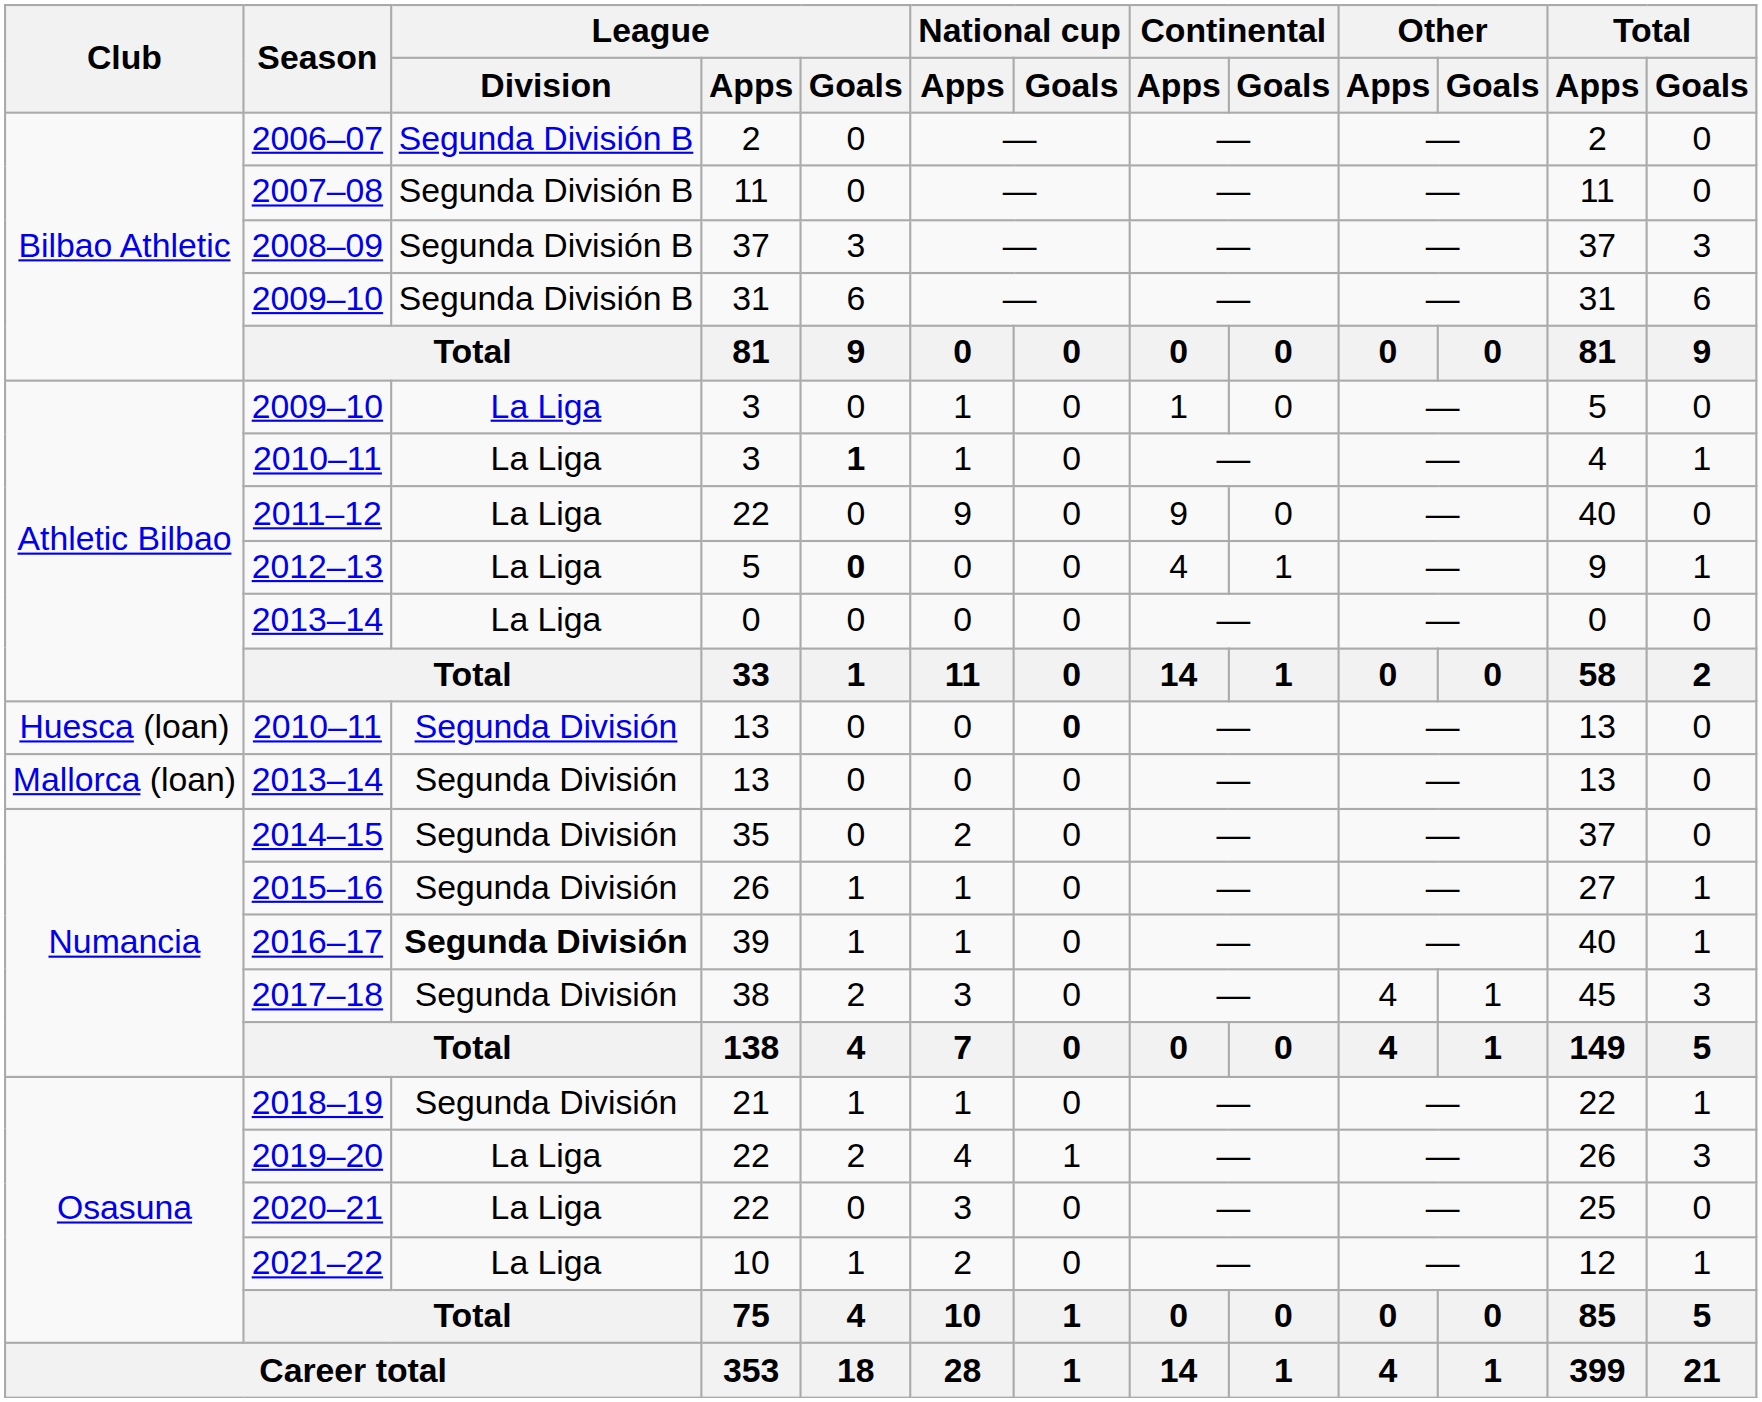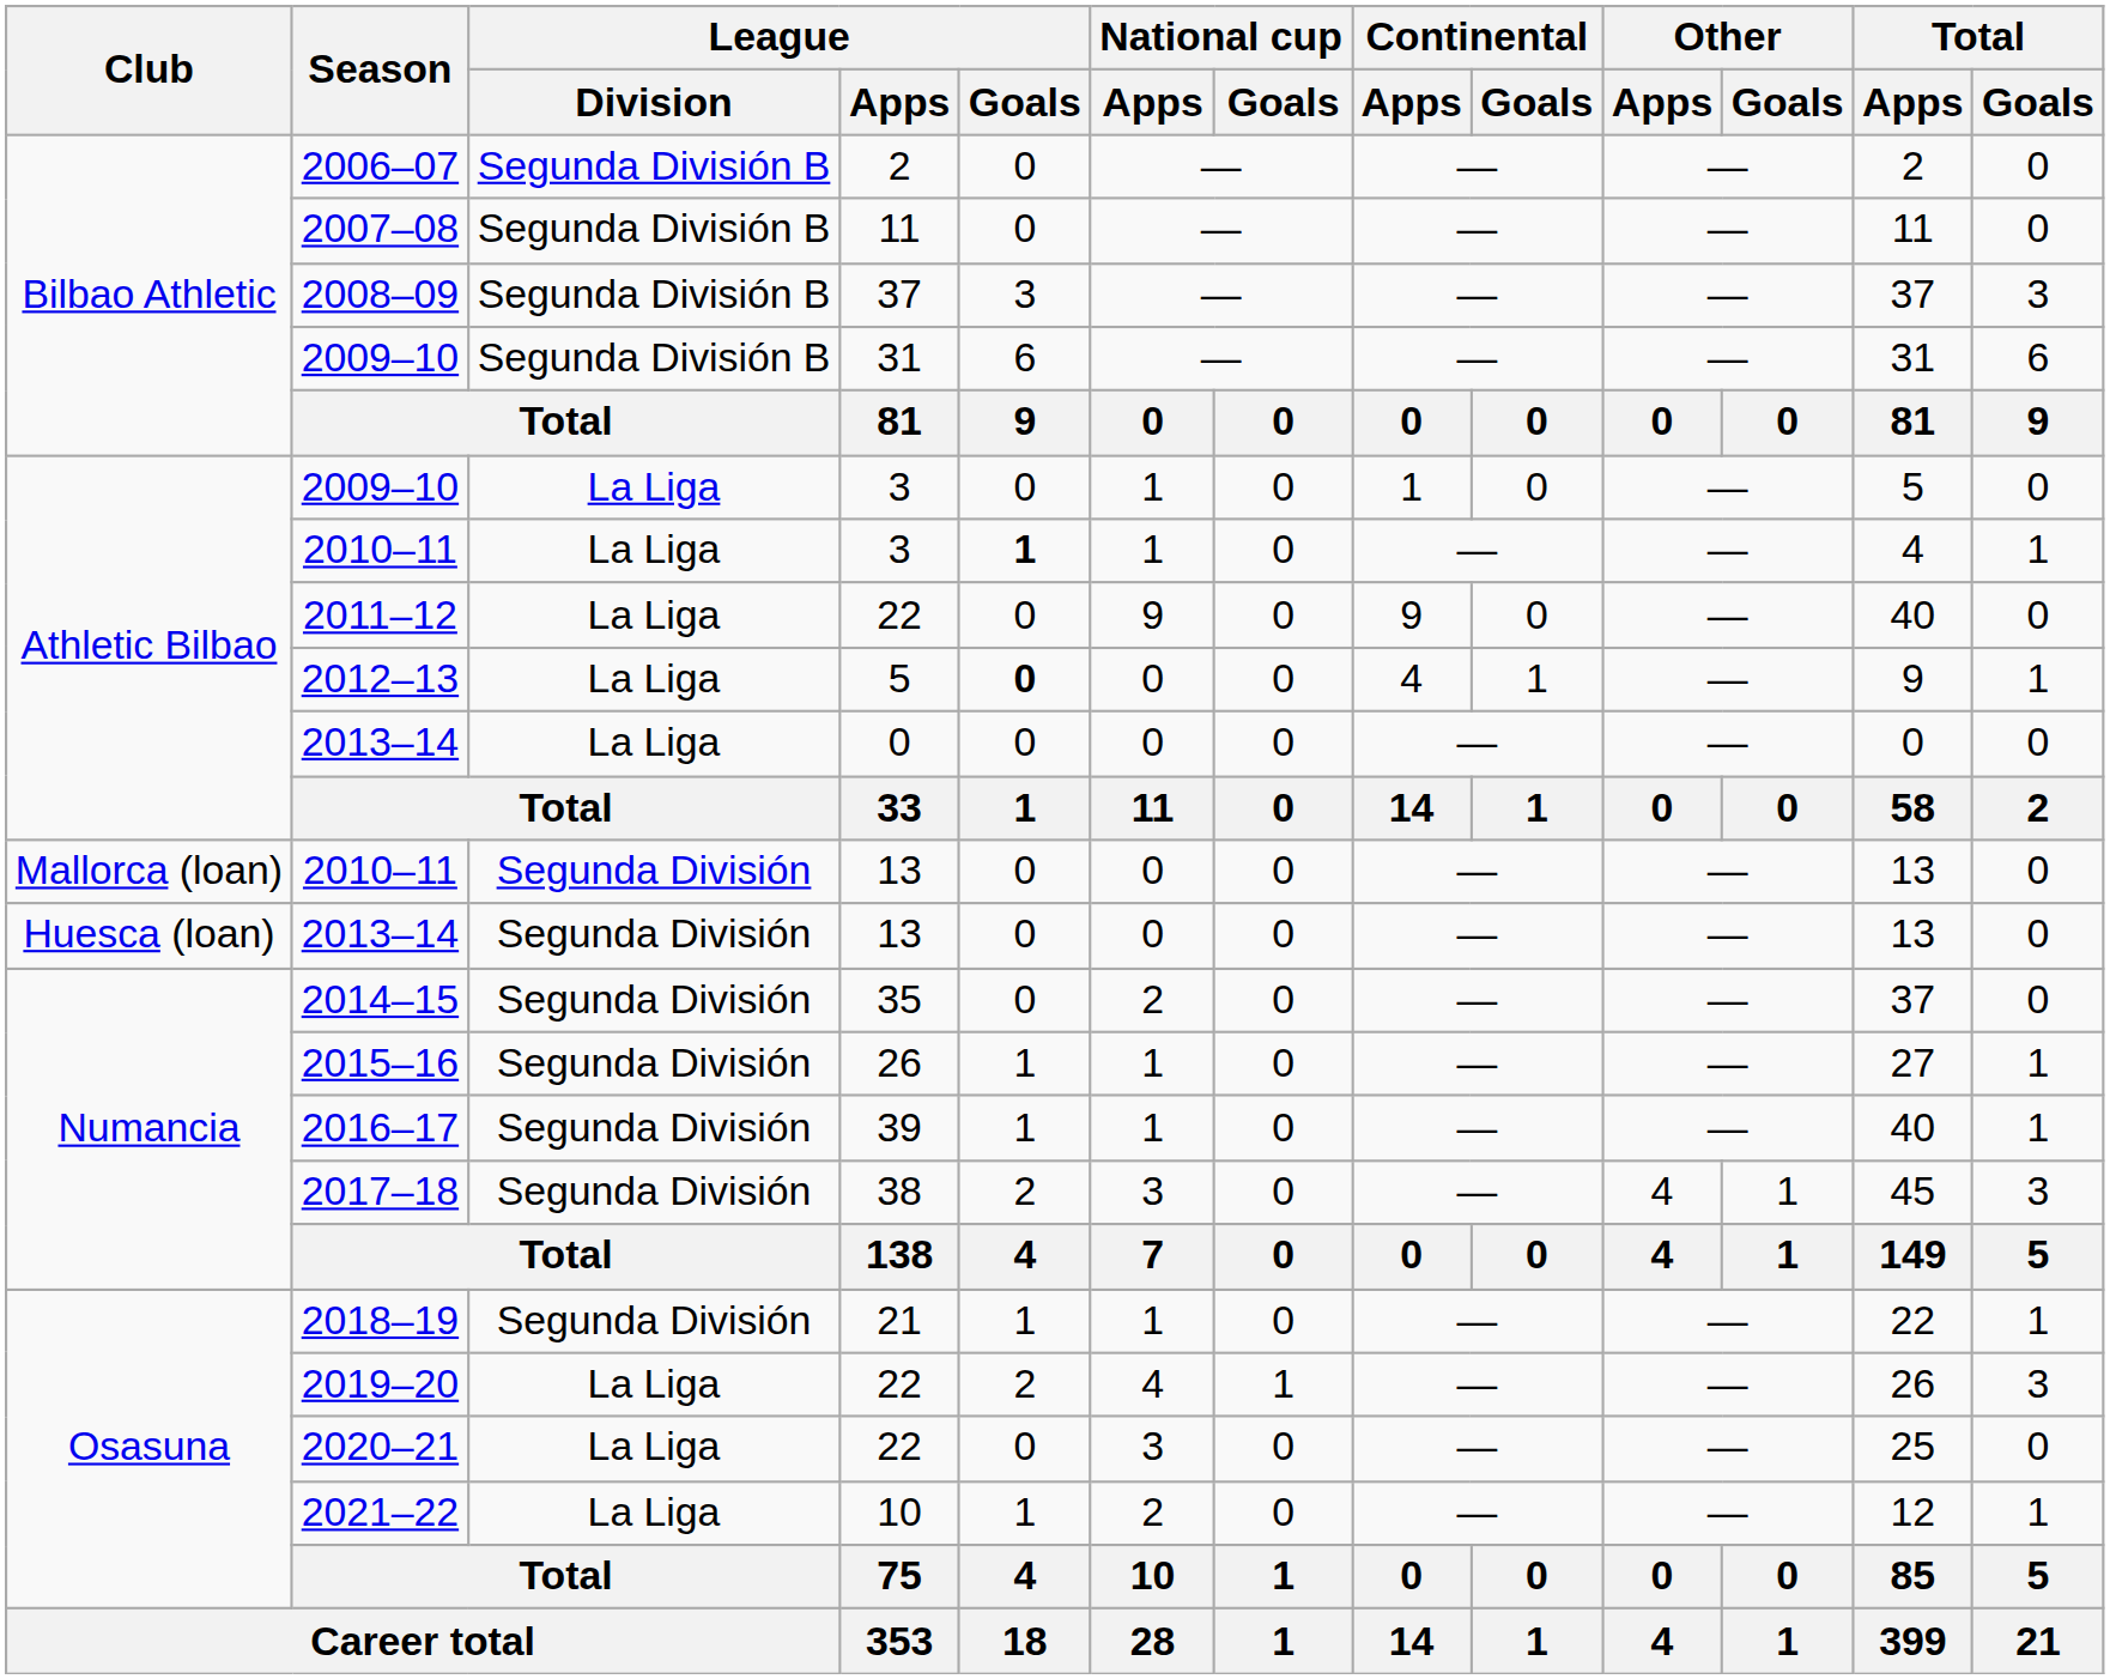 <table class="wikitable" style="text-align: center">
 <tr>
 <th rowspan="2">Club</th>
 <th rowspan="2">Season</th>
 <th colspan="3">League</th>
 <th colspan="2">National cup</th>
 <th colspan="2">Continental</th>
 <th colspan="2">Other</th>
 <th colspan="2">Total</th>
 </tr>
 <tr>
 <th>Division</th>
 <th>Apps</th>
 <th>Goals</th>
 <th>Apps</th>
 <th>Goals</th>
 <th>Apps</th>
 <th>Goals</th>
 <th>Apps</th>
 <th>Goals</th>
 <th>Apps</th>
 <th>Goals</th>
 </tr>
 <tr>
 <td rowspan="5"><a href='#'>Bilbao Athletic</a></td>
 <td><a href='#'>2006–07</a></td>
 <td><a href='#'>Segunda División B</a></td>
 <td>2</td>
 <td>0</td>
 <td colspan="2">—</td>
 <td colspan="2">—</td>
 <td colspan="2">—</td>
 <td>2</td>
 <td>0</td>
 </tr>
 <tr>
 <td><a href='#'>2007–08</a></td>
 <td>Segunda División B</td>
 <td>11</td>
 <td>0</td>
 <td colspan="2">—</td>
 <td colspan="2">—</td>
 <td colspan="2">—</td>
 <td>11</td>
 <td>0</td>
 </tr>
 <tr>
 <td><a href='#'>2008–09</a></td>
 <td>Segunda División B</td>
 <td>37</td>
 <td>3</td>
 <td colspan="2">—</td>
 <td colspan="2">—</td>
 <td colspan="2">—</td>
 <td>37</td>
 <td>3</td>
 </tr>
 <tr>
 <td><a href='#'>2009–10</a></td>
 <td>Segunda División B</td>
 <td>31</td>
 <td>6</td>
 <td colspan="2">—</td>
 <td colspan="2">—</td>
 <td colspan="2">—</td>
 <td>31</td>
 <td>6</td>
 </tr>
 <tr>
 <th colspan="2">Total</th>
 <th>81</th>
 <th>9</th>
 <th>0</th>
 <th>0</th>
 <th>0</th>
 <th>0</th>
 <th>0</th>
 <th>0</th>
 <th>81</th>
 <th>9</th>
 </tr>
 <tr>
 <td rowspan="6"><a href='#'>Athletic Bilbao</a></td>
 <td><a href='#'>2009–10</a></td>
 <td><a href='#'>La Liga</a></td>
 <td>3</td>
 <td>0</td>
 <td>1</td>
 <td>0</td>
 <td>1</td>
 <td>0</td>
 <td colspan="2">—</td>
 <td>5</td>
 <td>0</td>
 </tr>
 <tr>
 <td><a href='#'>2010–11</a></td>
 <td>La Liga</td>
 <td>3</td>
 <td><strong>1</strong></td>
 <td>1</td>
 <td>0</td>
 <td colspan="2">—</td>
 <td colspan="2">—</td>
 <td>4</td>
 <td>1</td>
 </tr>
 <tr>
 <td><a href='#'>2011–12</a></td>
 <td>La Liga</td>
 <td>22</td>
 <td>0</td>
 <td>9</td>
 <td>0</td>
 <td>9</td>
 <td>0</td>
 <td colspan="2">—</td>
 <td>40</td>
 <td>0</td>
 </tr>
 <tr>
 <td><a href='#'>2012–13</a></td>
 <td>La Liga</td>
 <td>5</td>
 <td><strong>0</strong></td>
 <td>0</td>
 <td>0</td>
 <td>4</td>
 <td>1</td>
 <td colspan="2">—</td>
 <td>9</td>
 <td>1</td>
 </tr>
 <tr>
 <td><a href='#'>2013–14</a></td>
 <td>La Liga</td>
 <td>0</td>
 <td>0</td>
 <td>0</td>
 <td>0</td>
 <td colspan="2">—</td>
 <td colspan="2">—</td>
 <td>0</td>
 <td>0</td>
 </tr>
 <tr>
 <th colspan="2">Total</th>
 <th>33</th>
 <th>1</th>
 <th>11</th>
 <th>0</th>
 <th>14</th>
 <th>1</th>
 <th>0</th>
 <th>0</th>
 <th>58</th>
 <th>2</th>
 </tr>
 <tr>
-<td><a href='#'>Huesca</a> (loan)</td>
+<td><a href='#'>Mallorca</a> (loan)</td>
 <td><a href='#'>2010–11</a></td>
 <td><a href='#'>Segunda División</a></td>
 <td>13</td>
 <td>0</td>
 <td>0</td>
-<td><strong>0</strong></td>
+<td>0</td>
 <td colspan="2">—</td>
 <td colspan="2">—</td>
 <td>13</td>
 <td>0</td>
 </tr>
 <tr>
-<td><a href='#'>Mallorca</a> (loan)</td>
+<td><a href='#'>Huesca</a> (loan)</td>
 <td><a href='#'>2013–14</a></td>
 <td>Segunda División</td>
 <td>13</td>
 <td>0</td>
 <td>0</td>
 <td>0</td>
 <td colspan="2">—</td>
 <td colspan="2">—</td>
 <td>13</td>
 <td>0</td>
 </tr>
 <tr>
 <td rowspan="5"><a href='#'>Numancia</a></td>
 <td><a href='#'>2014–15</a></td>
 <td>Segunda División</td>
 <td>35</td>
 <td>0</td>
 <td>2</td>
 <td>0</td>
 <td colspan="2">—</td>
 <td colspan="2">—</td>
 <td>37</td>
 <td>0</td>
 </tr>
 <tr>
 <td><a href='#'>2015–16</a></td>
 <td>Segunda División</td>
 <td>26</td>
 <td>1</td>
 <td>1</td>
 <td>0</td>
 <td colspan="2">—</td>
 <td colspan="2">—</td>
 <td>27</td>
 <td>1</td>
 </tr>
 <tr>
 <td><a href='#'>2016–17</a></td>
-<td><strong>Segunda División</strong></td>
+<td>Segunda División</td>
 <td>39</td>
 <td>1</td>
 <td>1</td>
 <td>0</td>
 <td colspan="2">—</td>
 <td colspan="2">—</td>
 <td>40</td>
 <td>1</td>
 </tr>
 <tr>
 <td><a href='#'>2017–18</a></td>
 <td>Segunda División</td>
 <td>38</td>
 <td>2</td>
 <td>3</td>
 <td>0</td>
 <td colspan="2">—</td>
 <td>4</td>
 <td>1</td>
 <td>45</td>
 <td>3</td>
 </tr>
 <tr>
 <th colspan="2">Total</th>
 <th>138</th>
 <th>4</th>
 <th>7</th>
 <th>0</th>
 <th>0</th>
 <th>0</th>
 <th>4</th>
 <th>1</th>
 <th>149</th>
 <th>5</th>
 </tr>
 <tr>
 <td rowspan="5"><a href='#'>Osasuna</a></td>
 <td><a href='#'>2018–19</a></td>
 <td>Segunda División</td>
 <td>21</td>
 <td>1</td>
 <td>1</td>
 <td>0</td>
 <td colspan="2">—</td>
 <td colspan="2">—</td>
 <td>22</td>
 <td>1</td>
 </tr>
 <tr>
 <td><a href='#'>2019–20</a></td>
 <td>La Liga</td>
 <td>22</td>
 <td>2</td>
 <td>4</td>
 <td>1</td>
 <td colspan="2">—</td>
 <td colspan="2">—</td>
 <td>26</td>
 <td>3</td>
 </tr>
 <tr>
 <td><a href='#'>2020–21</a></td>
 <td>La Liga</td>
 <td>22</td>
 <td>0</td>
 <td>3</td>
 <td>0</td>
 <td colspan="2">—</td>
 <td colspan="2">—</td>
 <td>25</td>
 <td>0</td>
 </tr>
 <tr>
 <td><a href='#'>2021–22</a></td>
 <td>La Liga</td>
 <td>10</td>
 <td>1</td>
 <td>2</td>
 <td>0</td>
 <td colspan="2">—</td>
 <td colspan="2">—</td>
 <td>12</td>
 <td>1</td>
 </tr>
 <tr>
 <th colspan="2">Total</th>
 <th>75</th>
 <th>4</th>
 <th>10</th>
 <th>1</th>
 <th>0</th>
 <th>0</th>
 <th>0</th>
 <th>0</th>
 <th>85</th>
 <th>5</th>
 </tr>
 <tr>
 <th colspan="3">Career total</th>
 <th>353</th>
 <th>18</th>
 <th>28</th>
 <th>1</th>
 <th>14</th>
 <th>1</th>
 <th>4</th>
 <th>1</th>
 <th>399</th>
 <th>21</th>
 </tr>
 </table>
